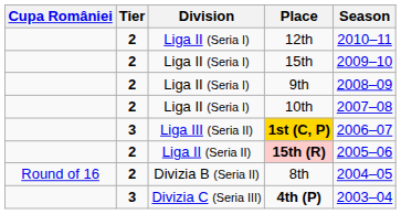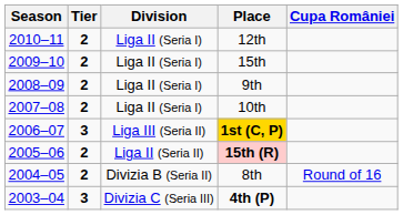 <table class="wikitable" style="text-align:center; font-size:90%">
 <tr>
-<th><a href='#'>Cupa României</a></th>
+<th>Season</th>
 <th>Tier</th>
 <th>Division</th>
 <th>Place</th>
-<th>Season</th>
+<th><a href='#'>Cupa României</a></th>
 </tr>
 <tr>
-<td></td>
+<td><a href='#'>2010–11</a></td>
 <td><strong>2</strong></td>
 <td><a href='#'>Liga II</a> <small>(Seria I)</small></td>
 <td>12th</td>
-<td><a href='#'>2010–11</a></td>
+<td></td>
 </tr>
 <tr>
-<td></td>
+<td><a href='#'>2009–10</a></td>
 <td><strong>2</strong></td>
 <td>Liga II <small>(Seria I)</small></td>
 <td>15th</td>
-<td><a href='#'>2009–10</a></td>
+<td></td>
 </tr>
 <tr>
-<td></td>
+<td><a href='#'>2008–09</a></td>
 <td><strong>2</strong></td>
 <td>Liga II <small>(Seria I)</small></td>
 <td>9th</td>
-<td><a href='#'>2008–09</a></td>
+<td></td>
 </tr>
 <tr>
-<td></td>
+<td><a href='#'>2007–08</a></td>
 <td><strong>2</strong></td>
 <td>Liga II <small>(Seria I)</small></td>
 <td>10th</td>
-<td><a href='#'>2007–08</a></td>
+<td></td>
 </tr>
 <tr>
-<td></td>
+<td><a href='#'>2006–07</a></td>
 <td><strong>3</strong></td>
 <td><a href='#'>Liga III</a> <small>(Seria II)</small></td>
 <td align=center bgcolor=gold><strong>1st (C, P)</strong></td>
-<td><a href='#'>2006–07</a></td>
+<td></td>
 </tr>
 <tr>
-<td></td>
+<td><a href='#'>2005–06</a></td>
 <td><strong>2</strong></td>
 <td><a href='#'>Liga II</a> <small>(Seria II)</small></td>
 <td align=center bgcolor=#FFCCCC><strong>15th (R)</strong></td>
-<td><a href='#'>2005–06</a></td>
+<td></td>
 </tr>
 <tr>
-<td><a href='#'>Round of 16</a></td>
+<td><a href='#'>2004–05</a></td>
 <td><strong>2</strong></td>
 <td>Divizia B <small>(Seria II)</small></td>
 <td>8th</td>
-<td><a href='#'>2004–05</a></td>
+<td><a href='#'>Round of 16</a></td>
 </tr>
 <tr>
-<td></td>
+<td><a href='#'>2003–04</a></td>
 <td><strong>3</strong></td>
 <td><a href='#'>Divizia C</a> <small>(Seria III)</small></td>
 <td><strong>4th (P)</strong></td>
-<td><a href='#'>2003–04</a></td>
+<td></td>
 </tr>
 </table>
